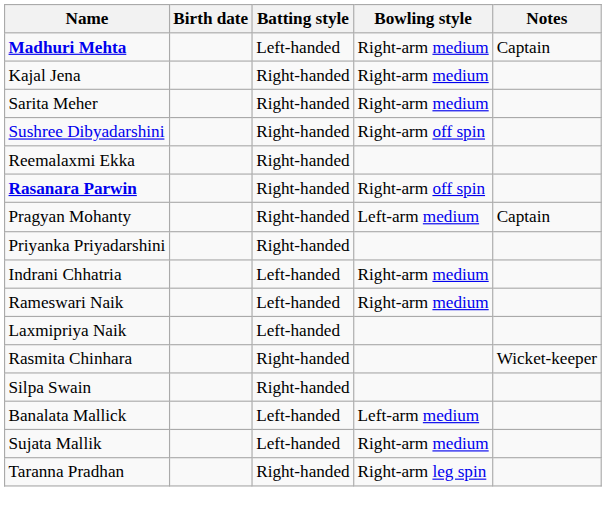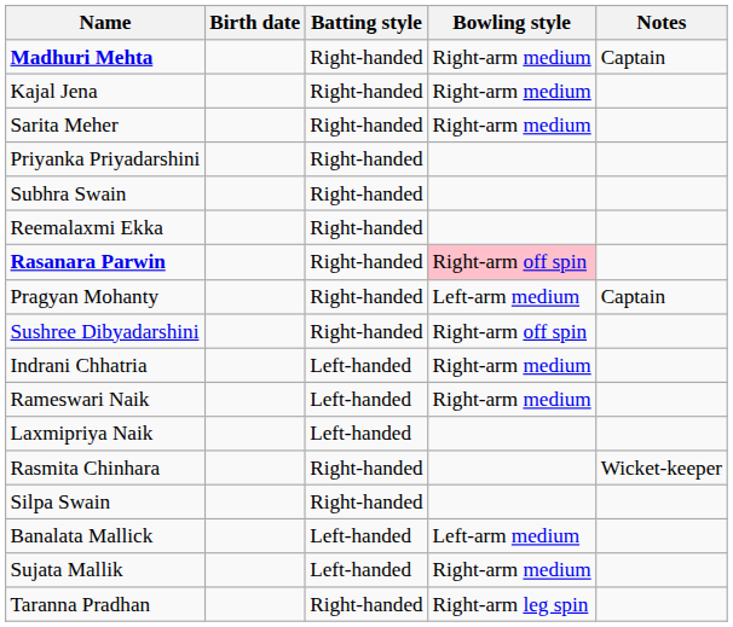 <table class="wikitable sortable" style="font-size:95%;">
 <tr>
 <th align=center>Name</th>
 <th align=center>Birth date</th>
 <th align=center>Batting style</th>
 <th align=center>Bowling style</th>
 <th align=center>Notes</th>
 </tr>
 <tr>
 <td><strong><a href='#'>Madhuri Mehta</a></strong></td>
 <td></td>
-<td>Left-handed</td>
+<td>Right-handed</td>
 <td>Right-arm <a href='#'>medium</a></td>
 <td>Captain</td>
 </tr>
 <tr>
 <td>Kajal Jena</td>
 <td></td>
 <td>Right-handed</td>
 <td>Right-arm <a href='#'>medium</a></td>
 <td></td>
 </tr>
 <tr>
 <td>Sarita Meher</td>
 <td></td>
 <td>Right-handed</td>
 <td>Right-arm <a href='#'>medium</a></td>
 <td></td>
 </tr>
 <tr>
-<td><a href='#'>Sushree Dibyadarshini</a></td>
+<td>Priyanka Priyadarshini</td>
 <td></td>
 <td>Right-handed</td>
-<td>Right-arm <a href='#'>off spin</a></td>
+<td></td>
+<td></td>
+</tr>
+<tr>
+<td>Subhra Swain</td>
+<td></td>
+<td>Right-handed</td>
+<td></td>
 <td></td>
 </tr>
 <tr>
 <td>Reemalaxmi Ekka</td>
 <td></td>
 <td>Right-handed</td>
 <td></td>
 <td></td>
 </tr>
 <tr>
 <td><strong><a href='#'>Rasanara Parwin</a></strong></td>
 <td></td>
 <td>Right-handed</td>
-<td>Right-arm <a href='#'>off spin</a></td>
+<td style="background: pink;">Right-arm <a href='#'>off spin</a></td>
 <td></td>
 </tr>
 <tr>
 <td>Pragyan Mohanty</td>
 <td></td>
 <td>Right-handed</td>
 <td>Left-arm <a href='#'>medium</a></td>
 <td>Captain</td>
 </tr>
 <tr>
-<td>Priyanka Priyadarshini</td>
+<td><a href='#'>Sushree Dibyadarshini</a></td>
 <td></td>
 <td>Right-handed</td>
-<td></td>
+<td>Right-arm <a href='#'>off spin</a></td>
 <td></td>
 </tr>
 <tr>
 <td>Indrani Chhatria</td>
 <td></td>
 <td>Left-handed</td>
 <td>Right-arm <a href='#'>medium</a></td>
 <td></td>
 </tr>
 <tr>
 <td>Rameswari Naik</td>
 <td></td>
 <td>Left-handed</td>
 <td>Right-arm <a href='#'>medium</a></td>
 <td></td>
 </tr>
 <tr>
 <td>Laxmipriya Naik</td>
 <td></td>
 <td>Left-handed</td>
 <td></td>
 <td></td>
 </tr>
 <tr>
 <td>Rasmita Chinhara</td>
 <td></td>
 <td>Right-handed</td>
 <td></td>
 <td>Wicket-keeper</td>
 </tr>
 <tr>
 <td>Silpa Swain</td>
 <td></td>
 <td>Right-handed</td>
 <td></td>
 <td></td>
 </tr>
 <tr>
 <td>Banalata Mallick</td>
 <td></td>
 <td>Left-handed</td>
 <td>Left-arm <a href='#'>medium</a></td>
 <td></td>
 </tr>
 <tr>
 <td>Sujata Mallik</td>
 <td></td>
 <td>Left-handed</td>
 <td>Right-arm <a href='#'>medium</a></td>
 <td></td>
 </tr>
 <tr>
 <td>Taranna Pradhan</td>
 <td></td>
 <td>Right-handed</td>
 <td>Right-arm <a href='#'>leg spin</a></td>
 <td></td>
 </tr>
 </table>
